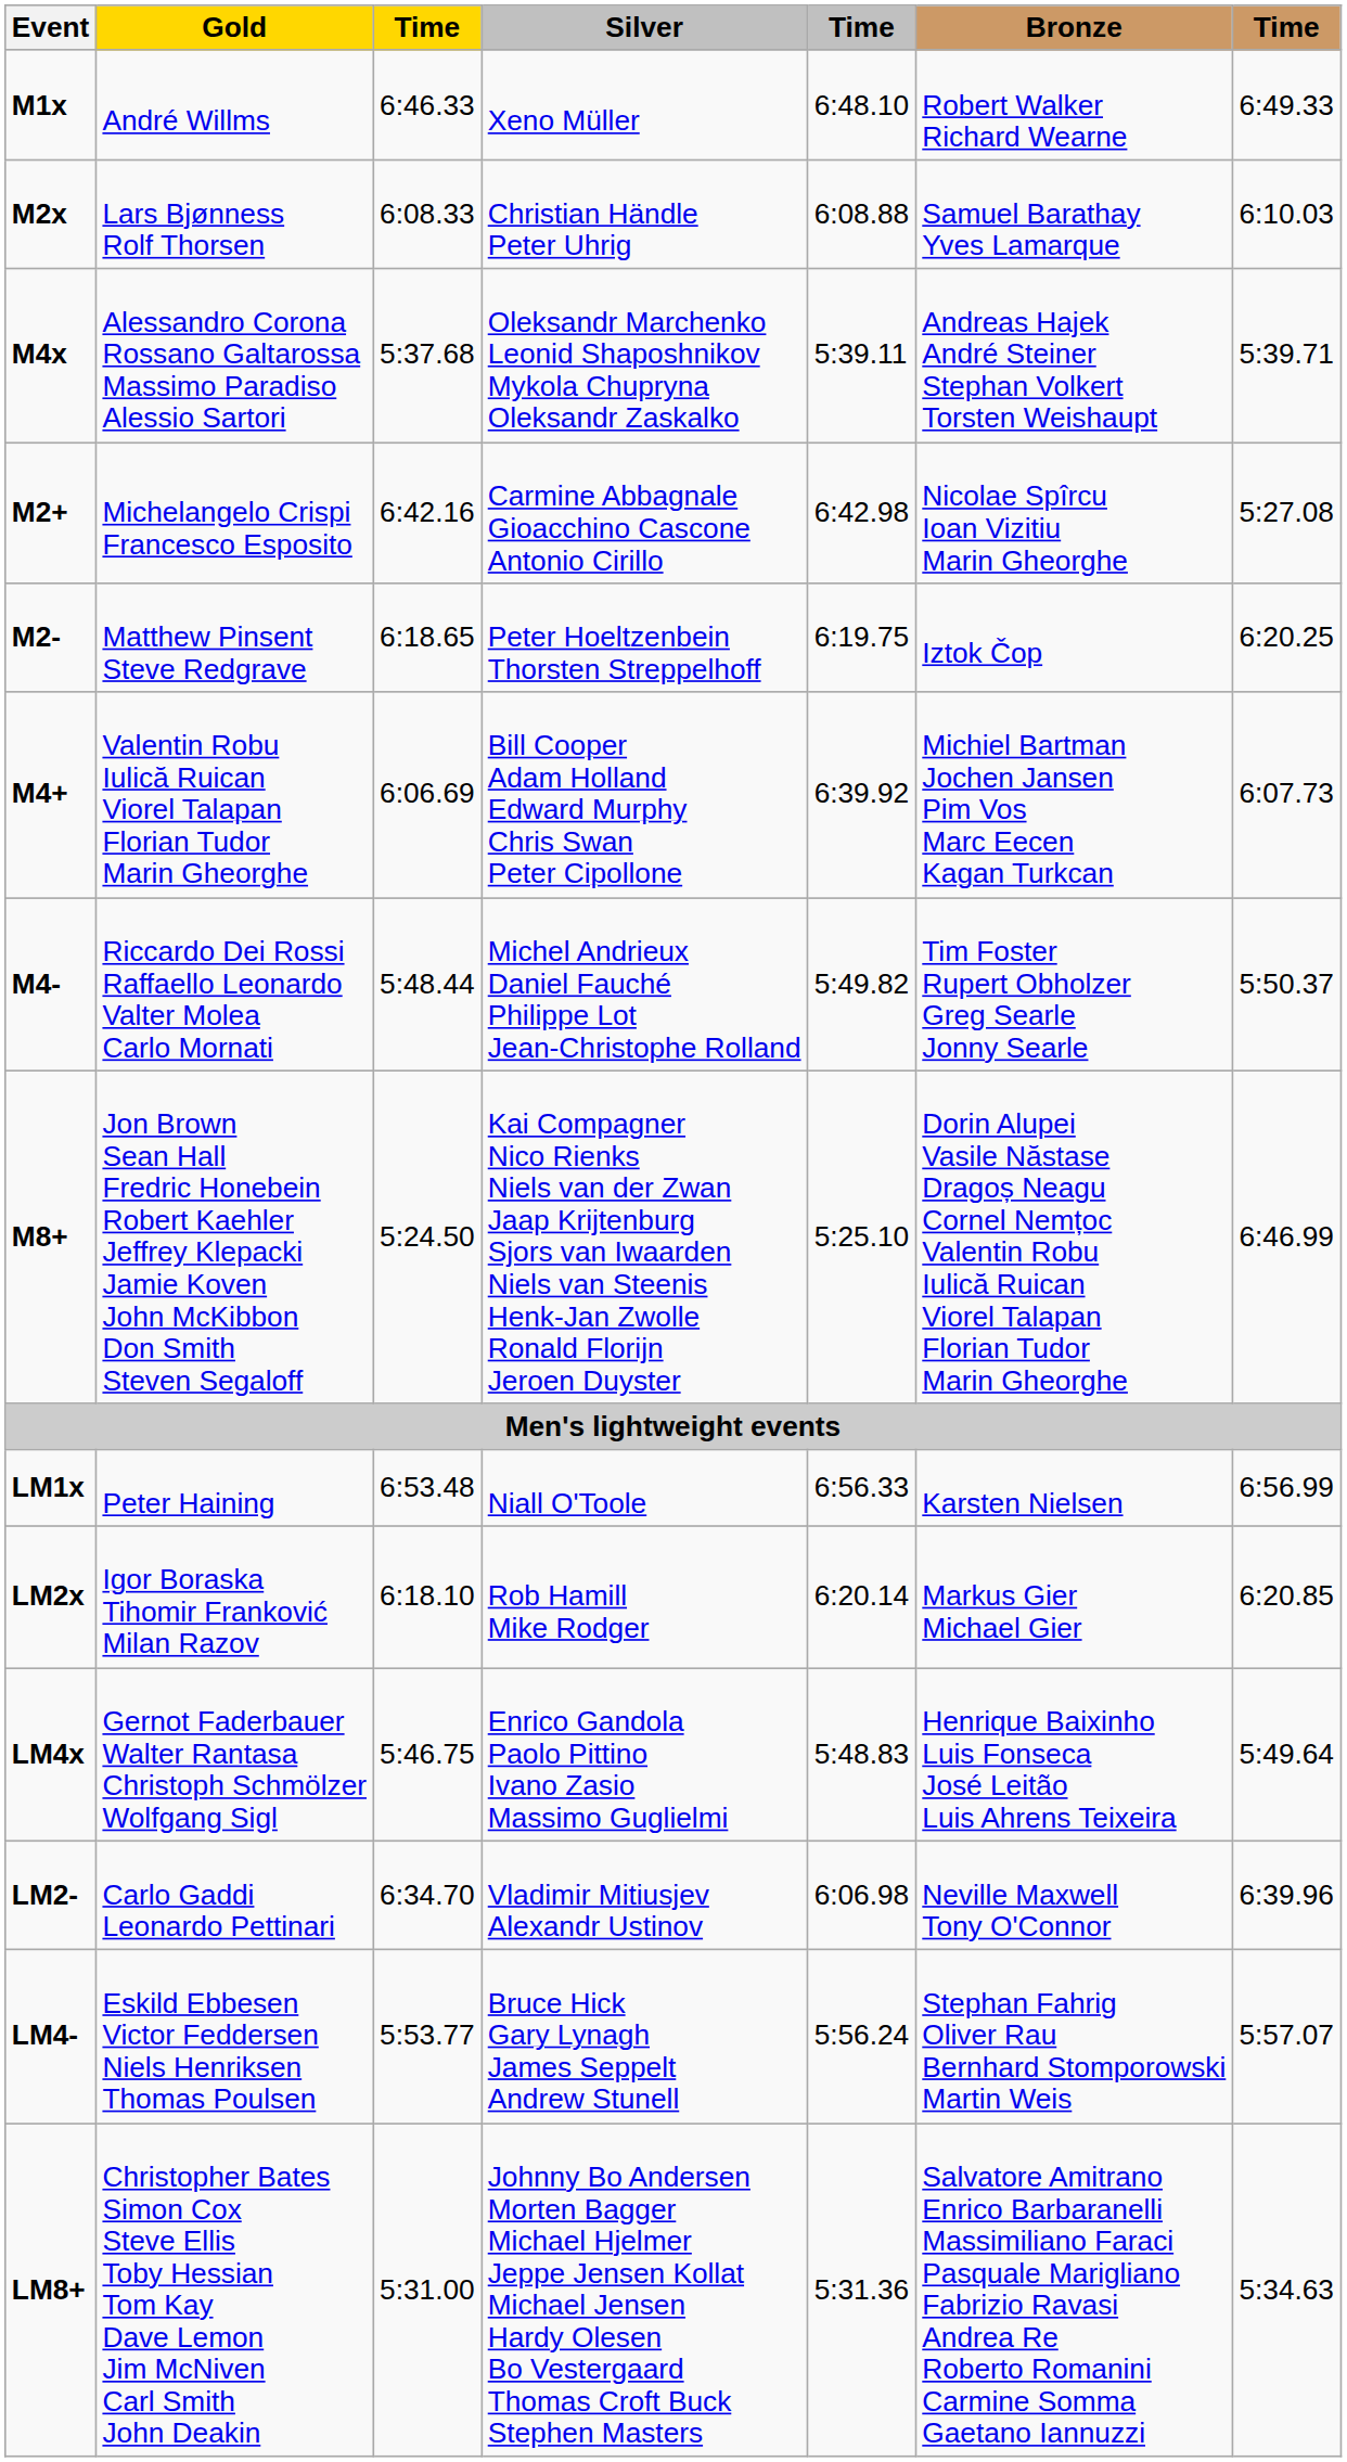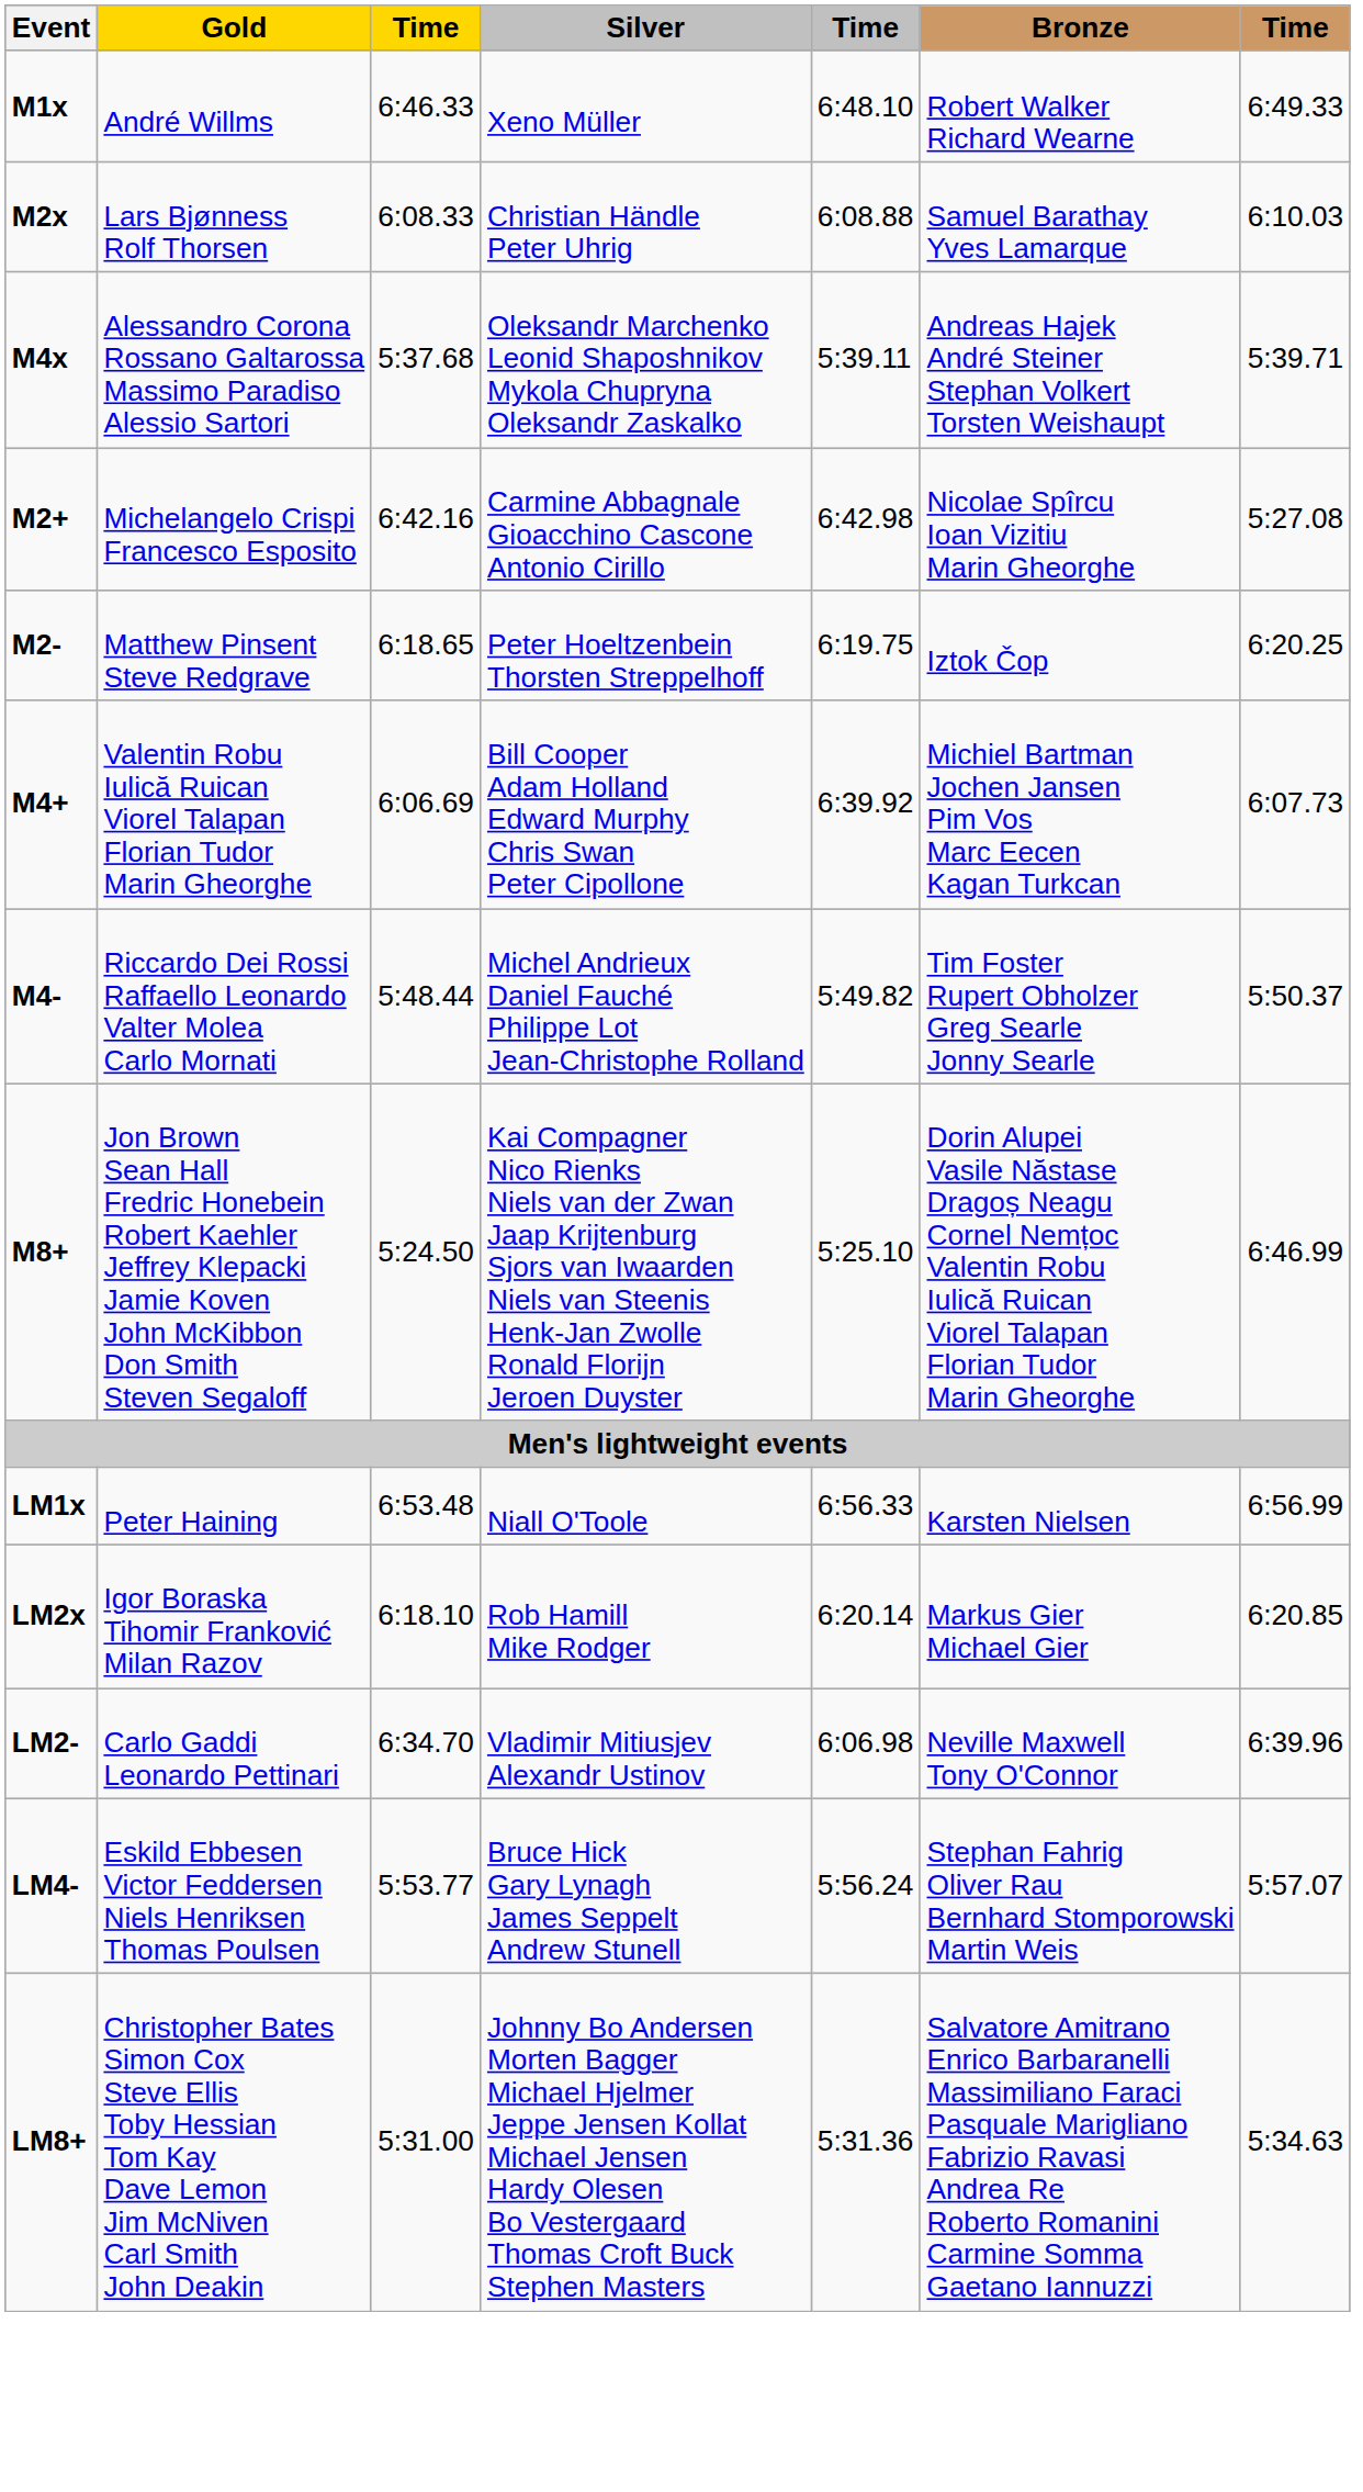 <table class="wikitable">
 <tr>
 <th>Event</th>
 <th style="text-align:center;background-color:gold;">Gold</th>
 <th style="text-align:center;background-color:gold;">Time</th>
 <th style="text-align:center;background-color:silver;">Silver</th>
 <th style="text-align:center;background-color:silver;">Time</th>
 <th style="text-align:center;background-color:#CC9966;">Bronze</th>
 <th style="text-align:center;background-color:#CC9966;">Time</th>
 </tr>
 <tr>
 <td><strong>M1x </strong></td>
 <td> <br> <a href='#'>André Willms</a></td>
 <td>6:46.33</td>
 <td> <br> <a href='#'>Xeno Müller</a></td>
 <td>6:48.10</td>
 <td> <br> <a href='#'>Robert Walker</a> <br> <a href='#'>Richard Wearne</a></td>
 <td>6:49.33</td>
 </tr>
 <tr>
 <td><strong>M2x </strong></td>
 <td> <br> <a href='#'>Lars Bjønness</a> <br> <a href='#'>Rolf Thorsen</a></td>
 <td>6:08.33</td>
 <td> <br> <a href='#'>Christian Händle</a> <br> <a href='#'>Peter Uhrig</a></td>
 <td>6:08.88</td>
 <td> <br> <a href='#'>Samuel Barathay</a> <br> <a href='#'>Yves Lamarque</a></td>
 <td>6:10.03</td>
 </tr>
 <tr>
 <td><strong>M4x </strong></td>
 <td> <br> <a href='#'>Alessandro Corona</a> <br> <a href='#'>Rossano Galtarossa</a> <br> <a href='#'>Massimo Paradiso</a> <br> <a href='#'>Alessio Sartori</a></td>
 <td>5:37.68</td>
 <td> <br> <a href='#'>Oleksandr Marchenko</a> <br> <a href='#'>Leonid Shaposhnikov</a> <br> <a href='#'>Mykola Chupryna</a> <br> <a href='#'>Oleksandr Zaskalko</a></td>
 <td>5:39.11</td>
 <td> <br> <a href='#'>Andreas Hajek</a> <br> <a href='#'>André Steiner</a> <br> <a href='#'>Stephan Volkert</a> <br> <a href='#'>Torsten Weishaupt</a></td>
 <td>5:39.71</td>
 </tr>
 <tr>
 <td><strong>M2+</strong></td>
 <td> <br> <a href='#'>Michelangelo Crispi</a> <br> <a href='#'>Francesco Esposito</a></td>
 <td>6:42.16</td>
 <td> <br> <a href='#'>Carmine Abbagnale</a> <br> <a href='#'>Gioacchino Cascone</a> <br> <a href='#'>Antonio Cirillo</a></td>
 <td>6:42.98</td>
 <td> <br> <a href='#'>Nicolae Spîrcu</a> <br> <a href='#'>Ioan Vizitiu</a> <br> <a href='#'>Marin Gheorghe</a></td>
 <td>5:27.08</td>
 </tr>
 <tr>
 <td><strong>M2-</strong></td>
 <td> <br> <a href='#'>Matthew Pinsent</a> <br> <a href='#'>Steve Redgrave</a></td>
 <td>6:18.65</td>
 <td> <br> <a href='#'>Peter Hoeltzenbein</a> <br> <a href='#'>Thorsten Streppelhoff</a></td>
 <td>6:19.75</td>
 <td> <br> <a href='#'>Iztok Čop</a></td>
 <td>6:20.25</td>
 </tr>
 <tr>
 <td><strong>M4+</strong></td>
 <td> <br> <a href='#'>Valentin Robu</a> <br> <a href='#'>Iulică Ruican</a> <br> <a href='#'>Viorel Talapan</a> <br> <a href='#'>Florian Tudor</a> <br> <a href='#'>Marin Gheorghe</a></td>
 <td>6:06.69</td>
 <td> <br> <a href='#'>Bill Cooper</a> <br> <a href='#'>Adam Holland</a> <br> <a href='#'>Edward Murphy</a> <br> <a href='#'>Chris Swan</a> <br> <a href='#'>Peter Cipollone</a></td>
 <td>6:39.92</td>
 <td> <br> <a href='#'>Michiel Bartman</a> <br> <a href='#'>Jochen Jansen</a> <br> <a href='#'>Pim Vos</a> <br> <a href='#'>Marc Eecen</a> <br> <a href='#'>Kagan Turkcan</a></td>
 <td>6:07.73</td>
 </tr>
 <tr>
 <td><strong>M4-</strong></td>
 <td> <br> <a href='#'>Riccardo Dei Rossi</a> <br> <a href='#'>Raffaello Leonardo</a> <br> <a href='#'>Valter Molea</a> <br> <a href='#'>Carlo Mornati</a></td>
 <td>5:48.44</td>
 <td> <br> <a href='#'>Michel Andrieux</a> <br> <a href='#'>Daniel Fauché</a> <br> <a href='#'>Philippe Lot</a> <br> <a href='#'>Jean-Christophe Rolland</a></td>
 <td>5:49.82</td>
 <td> <br> <a href='#'>Tim Foster</a> <br> <a href='#'>Rupert Obholzer</a> <br> <a href='#'>Greg Searle</a> <br> <a href='#'>Jonny Searle</a></td>
 <td>5:50.37</td>
 </tr>
 <tr>
 <td><strong>M8+</strong></td>
 <td> <br> <a href='#'>Jon Brown</a> <br> <a href='#'>Sean Hall</a> <br> <a href='#'>Fredric Honebein</a> <br> <a href='#'>Robert Kaehler</a> <br> <a href='#'>Jeffrey Klepacki</a> <br> <a href='#'>Jamie Koven</a> <br> <a href='#'>John McKibbon</a> <br> <a href='#'>Don Smith</a> <br> <a href='#'>Steven Segaloff</a></td>
 <td>5:24.50</td>
 <td> <br> <a href='#'>Kai Compagner</a> <br> <a href='#'>Nico Rienks</a> <br> <a href='#'>Niels van der Zwan</a> <br> <a href='#'>Jaap Krijtenburg</a> <br> <a href='#'>Sjors van Iwaarden</a> <br> <a href='#'>Niels van Steenis</a> <br> <a href='#'>Henk-Jan Zwolle</a> <br> <a href='#'>Ronald Florijn</a> <br> <a href='#'>Jeroen Duyster</a></td>
 <td>5:25.10</td>
 <td> <br> <a href='#'>Dorin Alupei</a> <br> <a href='#'>Vasile Năstase</a> <br> <a href='#'>Dragoș Neagu</a> <br> <a href='#'>Cornel Nemțoc</a> <br> <a href='#'>Valentin Robu</a> <br> <a href='#'>Iulică Ruican</a> <br> <a href='#'>Viorel Talapan</a> <br> <a href='#'>Florian Tudor</a> <br> <a href='#'>Marin Gheorghe</a></td>
 <td>6:46.99</td>
 </tr>
 <tr>
 <th colspan="7" style="background-color:#CCC;">Men's lightweight events</th>
 </tr>
 <tr>
 <td><strong>LM1x</strong></td>
 <td> <br> <a href='#'>Peter Haining</a></td>
 <td>6:53.48</td>
 <td> <br> <a href='#'>Niall O'Toole</a></td>
 <td>6:56.33</td>
 <td> <br> <a href='#'>Karsten Nielsen</a></td>
 <td>6:56.99</td>
 </tr>
 <tr>
 <td><strong>LM2x</strong></td>
 <td> <br> <a href='#'>Igor Boraska</a> <br> <a href='#'>Tihomir Franković</a> <br> <a href='#'>Milan Razov</a></td>
 <td>6:18.10</td>
 <td> <br> <a href='#'>Rob Hamill</a> <br> <a href='#'>Mike Rodger</a></td>
 <td>6:20.14</td>
 <td> <br> <a href='#'>Markus Gier</a> <br> <a href='#'>Michael Gier</a></td>
 <td>6:20.85</td>
 </tr>
 <tr>
-<td><strong>LM4x</strong></td>
-<td> <br> <a href='#'>Gernot Faderbauer</a> <br> <a href='#'>Walter Rantasa</a> <br> <a href='#'>Christoph Schmölzer</a> <br> <a href='#'>Wolfgang Sigl</a></td>
-<td>5:46.75</td>
-<td> <br> <a href='#'>Enrico Gandola</a> <br> <a href='#'>Paolo Pittino</a> <br> <a href='#'>Ivano Zasio</a> <br> <a href='#'>Massimo Guglielmi</a></td>
-<td>5:48.83</td>
-<td> <br> <a href='#'>Henrique Baixinho</a> <br> <a href='#'>Luis Fonseca</a> <br> <a href='#'>José Leitão</a> <br> <a href='#'>Luis Ahrens Teixeira</a></td>
-<td>5:49.64</td>
-</tr>
-<tr>
 <td><strong>LM2-</strong></td>
 <td> <br> <a href='#'>Carlo Gaddi</a> <br> <a href='#'>Leonardo Pettinari</a></td>
 <td>6:34.70</td>
 <td> <br> <a href='#'>Vladimir Mitiusjev</a> <br> <a href='#'>Alexandr Ustinov</a></td>
 <td>6:06.98</td>
 <td> <br> <a href='#'>Neville Maxwell</a> <br> <a href='#'>Tony O'Connor</a></td>
 <td>6:39.96</td>
 </tr>
 <tr>
 <td><strong>LM4-</strong></td>
 <td> <br> <a href='#'>Eskild Ebbesen</a> <br> <a href='#'>Victor Feddersen</a> <br> <a href='#'>Niels Henriksen</a> <br> <a href='#'>Thomas Poulsen</a></td>
 <td>5:53.77</td>
 <td> <br> <a href='#'>Bruce Hick</a> <br> <a href='#'>Gary Lynagh</a> <br> <a href='#'>James Seppelt</a> <br> <a href='#'>Andrew Stunell</a></td>
 <td>5:56.24</td>
 <td> <br> <a href='#'>Stephan Fahrig</a> <br> <a href='#'>Oliver Rau</a> <br> <a href='#'>Bernhard Stomporowski</a> <br> <a href='#'>Martin Weis</a></td>
 <td>5:57.07</td>
 </tr>
 <tr>
 <td><strong>LM8+</strong></td>
 <td> <br> <a href='#'>Christopher Bates</a> <br> <a href='#'>Simon Cox</a> <br> <a href='#'>Steve Ellis</a> <br> <a href='#'>Toby Hessian</a> <br> <a href='#'>Tom Kay</a> <br> <a href='#'>Dave Lemon</a> <br> <a href='#'>Jim McNiven</a> <br> <a href='#'>Carl Smith</a> <br> <a href='#'>John Deakin</a></td>
 <td>5:31.00</td>
 <td> <br> <a href='#'>Johnny Bo Andersen</a> <br> <a href='#'>Morten Bagger</a> <br> <a href='#'>Michael Hjelmer</a> <br> <a href='#'>Jeppe Jensen Kollat</a> <br> <a href='#'>Michael Jensen</a> <br> <a href='#'>Hardy Olesen</a> <br> <a href='#'>Bo Vestergaard</a> <br> <a href='#'>Thomas Croft Buck</a> <br> <a href='#'>Stephen Masters</a></td>
 <td>5:31.36</td>
 <td> <br> <a href='#'>Salvatore Amitrano</a> <br> <a href='#'>Enrico Barbaranelli</a> <br> <a href='#'>Massimiliano Faraci</a> <br> <a href='#'>Pasquale Marigliano</a> <br> <a href='#'>Fabrizio Ravasi</a> <br> <a href='#'>Andrea Re</a> <br> <a href='#'>Roberto Romanini</a> <br> <a href='#'>Carmine Somma</a> <br> <a href='#'>Gaetano Iannuzzi</a></td>
 <td>5:34.63</td>
 </tr>
 </table>
